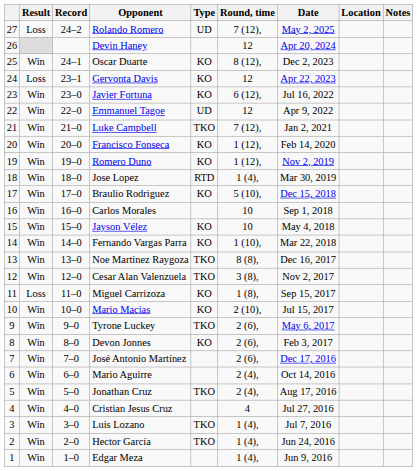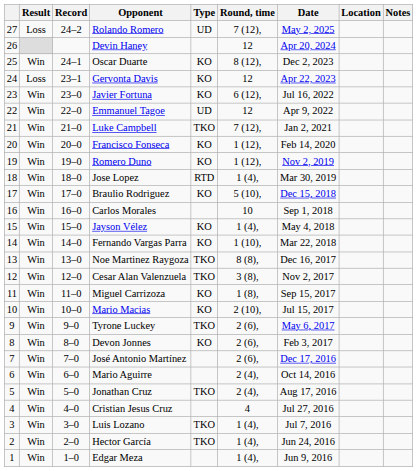 <table class="wikitable" style="text-align:center">
 <tr>
 <th></th>
 <th>Result</th>
 <th>Record</th>
 <th>Opponent</th>
 <th>Type</th>
 <th>Round, time</th>
 <th>Date</th>
 <th>Location</th>
 <th>Notes</th>
 </tr>
 <tr>
 <td>27</td>
 <td>Loss</td>
 <td>24–2 </td>
 <td style="text-align:left;"><a href='#'>Rolando Romero</a></td>
 <td>UD</td>
 <td>7 (12), </td>
 <td><a href='#'>May 2, 2025</a></td>
 <td style="text-align:left;"></td>
 <td style="text-align:left;"></td>
 </tr>
 <tr>
 <td>26</td>
 <td style="background: #DDD"></td>
 <td></td>
 <td style="text-align:left;"><a href='#'>Devin Haney</a></td>
 <td></td>
 <td>12</td>
 <td><a href='#'>Apr 20, 2024</a></td>
 <td style="text-align:left;"></td>
 <td style="text-align:left;"></td>
 </tr>
 <tr>
 <td>25</td>
 <td>Win</td>
 <td>24–1</td>
 <td style="text-align:left;">Oscar Duarte</td>
 <td>KO</td>
 <td>8 (12), </td>
 <td>Dec 2, 2023</td>
 <td style="text-align:left;"></td>
 <td></td>
 </tr>
 <tr>
 <td>24</td>
 <td>Loss</td>
 <td>23–1</td>
 <td style="text-align:left;"><a href='#'>Gervonta Davis</a></td>
 <td>KO</td>
 <td>12</td>
 <td><a href='#'>Apr 22, 2023</a></td>
 <td style="text-align:left;"></td>
 <td></td>
 </tr>
 <tr>
 <td>23</td>
 <td>Win</td>
 <td>23–0</td>
 <td style="text-align:left;"><a href='#'>Javier Fortuna</a></td>
 <td>KO</td>
 <td>6 (12), </td>
 <td>Jul 16, 2022</td>
 <td style="text-align:left;"></td>
 <td style="text-align:left;"></td>
 </tr>
 <tr>
 <td>22</td>
 <td>Win</td>
 <td>22–0</td>
 <td align=left><a href='#'>Emmanuel Tagoe</a></td>
 <td>UD</td>
 <td>12</td>
 <td>Apr 9, 2022</td>
 <td align=left></td>
 <td></td>
 </tr>
 <tr>
 <td>21</td>
 <td>Win</td>
 <td>21–0</td>
 <td style="text-align:left;"><a href='#'>Luke Campbell</a></td>
 <td>TKO</td>
 <td>7 (12), </td>
 <td>Jan 2, 2021</td>
 <td style="text-align:left;"></td>
 <td style="text-align:left;"></td>
 </tr>
 <tr>
 <td>20</td>
 <td>Win</td>
 <td>20–0</td>
 <td style="text-align:left;"><a href='#'>Francisco Fonseca</a></td>
 <td>KO</td>
 <td>1 (12), </td>
 <td>Feb 14, 2020</td>
 <td style="text-align:left;"></td>
 <td style="text-align:left;"></td>
 </tr>
 <tr>
 <td>19</td>
 <td>Win</td>
 <td>19–0</td>
 <td style="text-align:left;"><a href='#'>Romero Duno</a></td>
 <td>KO</td>
 <td>1 (12), </td>
 <td><a href='#'>Nov 2, 2019</a></td>
 <td style="text-align:left;"></td>
 <td style="text-align:left;"></td>
 </tr>
 <tr>
 <td>18</td>
 <td>Win</td>
 <td>18–0</td>
 <td style="text-align:left;">Jose Lopez</td>
 <td>RTD</td>
 <td>1 (4), </td>
 <td>Mar 30, 2019</td>
 <td style="text-align:left;"></td>
 <td></td>
 </tr>
 <tr>
 <td>17</td>
 <td>Win</td>
 <td>17–0</td>
 <td style="text-align:left;">Braulio Rodriguez</td>
 <td>KO</td>
 <td>5 (10), </td>
 <td><a href='#'>Dec 15, 2018</a></td>
 <td style="text-align:left;"></td>
 <td></td>
 </tr>
 <tr>
 <td>16</td>
 <td>Win</td>
 <td>16–0</td>
 <td style="text-align:left;">Carlos Morales</td>
 <td></td>
 <td>10</td>
 <td>Sep 1, 2018</td>
 <td style="text-align:left;"></td>
 <td></td>
 </tr>
 <tr>
 <td>15</td>
 <td>Win</td>
 <td>15–0</td>
 <td style="text-align:left;"><a href='#'>Jayson Vélez</a></td>
 <td>KO</td>
-<td>10</td>
+<td>1 (4), </td>
 <td>May 4, 2018</td>
 <td style="text-align:left;"></td>
 <td style="text-align:left;"></td>
 </tr>
 <tr>
 <td>14</td>
 <td>Win</td>
 <td>14–0</td>
 <td style="text-align:left;">Fernando Vargas Parra</td>
 <td>KO</td>
 <td>1 (10), </td>
 <td>Mar 22, 2018</td>
 <td style="text-align:left;"></td>
 <td style="text-align:left;"></td>
 </tr>
 <tr>
 <td>13</td>
 <td>Win</td>
 <td>13–0</td>
 <td style="text-align:left;">Noe Martinez Raygoza</td>
 <td>TKO</td>
 <td>8 (8), </td>
 <td>Dec 16, 2017</td>
 <td style="text-align:left;"></td>
 <td></td>
 </tr>
 <tr>
 <td>12</td>
 <td>Win</td>
 <td>12–0</td>
 <td style="text-align:left;">Cesar Alan Valenzuela</td>
 <td>TKO</td>
 <td>3 (8), </td>
 <td>Nov 2, 2017</td>
 <td style="text-align:left;"></td>
 <td style="text-align:left;"></td>
 </tr>
 <tr>
 <td>11</td>
-<td>Loss</td>
+<td>Win</td>
 <td>11–0</td>
 <td style="text-align:left;">Miguel Carrizoza</td>
 <td>KO</td>
 <td>1 (8), </td>
 <td>Sep 15, 2017</td>
 <td style="text-align:left;"></td>
 <td style="text-align:left;"></td>
 </tr>
 <tr>
 <td>10</td>
 <td>Win</td>
 <td>10–0</td>
 <td style="text-align:left;"><a href='#'>Mario Macias</a></td>
 <td>KO</td>
 <td>2 (10), </td>
 <td>Jul 15, 2017</td>
 <td style="text-align:left;"></td>
 <td></td>
 </tr>
 <tr>
 <td>9</td>
 <td>Win</td>
 <td>9–0</td>
 <td style="text-align:left;">Tyrone Luckey</td>
 <td>TKO</td>
 <td>2 (6), </td>
 <td><a href='#'>May 6, 2017</a></td>
 <td style="text-align:left;"></td>
 <td></td>
 </tr>
 <tr>
 <td>8</td>
 <td>Win</td>
 <td>8–0</td>
 <td style="text-align:left;">Devon Jonnes</td>
 <td>KO</td>
 <td>2 (6), </td>
 <td>Feb 3, 2017</td>
 <td style="text-align:left;"></td>
 <td></td>
 </tr>
 <tr>
 <td>7</td>
 <td>Win</td>
 <td>7–0</td>
 <td style="text-align:left;">José Antonio Martínez</td>
 <td></td>
 <td>2 (6), </td>
 <td><a href='#'>Dec 17, 2016</a></td>
 <td style="text-align:left;"></td>
 <td></td>
 </tr>
 <tr>
 <td>6</td>
 <td>Win</td>
 <td>6–0</td>
 <td style="text-align:left;">Mario Aguirre</td>
 <td></td>
 <td>2 (4), </td>
 <td>Oct 14, 2016</td>
 <td style="text-align:left;"></td>
 <td></td>
 </tr>
 <tr>
 <td>5</td>
 <td>Win</td>
 <td>5–0</td>
 <td style="text-align:left;">Jonathan Cruz</td>
 <td>TKO</td>
 <td>2 (4), </td>
 <td>Aug 17, 2016</td>
 <td style="text-align:left;"></td>
 <td></td>
 </tr>
 <tr>
 <td>4</td>
 <td>Win</td>
 <td>4–0</td>
 <td style="text-align:left;">Cristian Jesus Cruz</td>
 <td></td>
 <td>4</td>
 <td>Jul 27, 2016</td>
 <td style="text-align:left;"></td>
 <td></td>
 </tr>
 <tr>
 <td>3</td>
 <td>Win</td>
 <td>3–0</td>
 <td style="text-align:left;">Luis Lozano</td>
 <td>TKO</td>
 <td>1 (4), </td>
 <td>Jul 7, 2016</td>
 <td style="text-align:left;"></td>
 <td></td>
 </tr>
 <tr>
 <td>2</td>
 <td>Win</td>
 <td>2–0</td>
 <td style="text-align:left;">Hector García</td>
 <td>TKO</td>
 <td>1 (4), </td>
 <td>Jun 24, 2016</td>
 <td style="text-align:left;"></td>
 <td></td>
 </tr>
 <tr>
 <td>1</td>
 <td>Win</td>
 <td>1–0</td>
 <td style="text-align:left;">Edgar Meza</td>
 <td></td>
 <td>1 (4), </td>
 <td>Jun 9, 2016</td>
 <td style="text-align:left;"></td>
 <td></td>
 </tr>
 </table>
